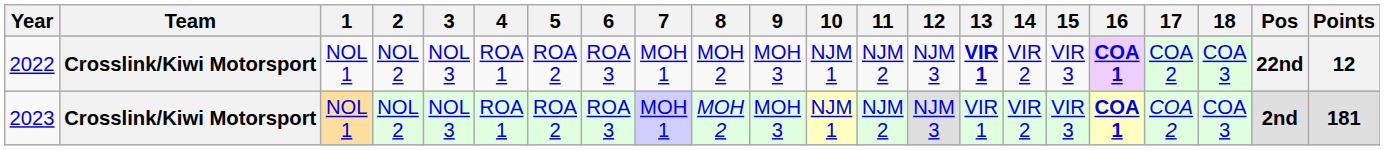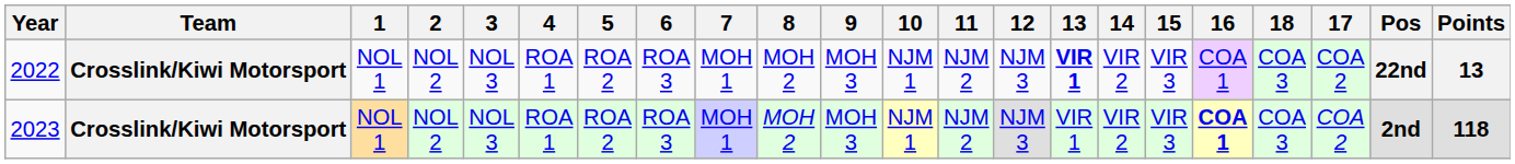 <table class="wikitable" style="text-align:center; font-size:85%">
 <tr>
 <th>Year</th>
 <th>Team</th>
 <th>1</th>
 <th>2</th>
 <th>3</th>
 <th>4</th>
 <th>5</th>
 <th>6</th>
 <th>7</th>
 <th>8</th>
 <th>9</th>
 <th>10</th>
 <th>11</th>
 <th>12</th>
 <th>13</th>
 <th>14</th>
 <th>15</th>
 <th>16</th>
+<th>18</th>
 <th>17</th>
-<th>18</th>
 <th>Pos</th>
 <th>Points</th>
 </tr>
 <tr>
 <td><a href='#'>2022</a></td>
 <th nowrap>Crosslink/Kiwi Motorsport</th>
 <td style="background:#;"><a href='#'>NOL<br>1</a><br></td>
 <td style="background:#;"><a href='#'>NOL<br>2</a><br></td>
 <td style="background:#;"><a href='#'>NOL<br>3</a><br></td>
 <td style="background:#;"><a href='#'>ROA<br>1</a><br></td>
 <td style="background:#;"><a href='#'>ROA<br>2</a><br></td>
 <td style="background:#;"><a href='#'>ROA<br>3</a><br></td>
 <td style="background:#;"><a href='#'>MOH<br>1</a><br></td>
 <td style="background:#;"><a href='#'>MOH<br>2</a><br></td>
 <td style="background:#;"><a href='#'>MOH<br>3</a><br></td>
 <td style="background:#;"><a href='#'>NJM<br>1</a><br></td>
 <td style="background:#;"><a href='#'>NJM<br>2</a><br></td>
 <td style="background:#;"><a href='#'>NJM<br>3</a><br></td>
 <td style="background:#;"><strong><a href='#'>VIR<br>1</a><br></strong></td>
 <td style="background:#;"><a href='#'>VIR<br>2</a><br></td>
 <td style="background:#;"><a href='#'>VIR<br>3</a><br></td>
-<td style="background:#EFCFFF;"><strong><a href='#'>COA<br>1</a><br></strong></td>
+<td style="background:#EFCFFF;"><a href='#'>COA<br>1</a><br></td>
+<td style="background:#DFFFDF;"><a href='#'>COA<br>3</a><br></td>
 <td style="background:#DFFFDF;"><a href='#'>COA<br>2</a><br></td>
-<td style="background:#DFFFDF;"><a href='#'>COA<br>3</a><br></td>
 <th>22nd</th>
-<th>12</th>
+<th>13</th>
 </tr>
 <tr>
 <td><a href='#'>2023</a></td>
 <th nowrap>Crosslink/Kiwi Motorsport</th>
 <td style="background:#FFDF9F;"><a href='#'>NOL<br>1</a><br></td>
 <td style="background:#DFFFDF;"><a href='#'>NOL<br>2</a><br></td>
 <td style="background:#DFFFDF;"><a href='#'>NOL<br>3</a><br></td>
 <td style="background:#DFFFDF;"><a href='#'>ROA<br>1</a><br></td>
 <td style="background:#DFFFDF;"><a href='#'>ROA<br>2</a><br></td>
 <td style="background:#DFFFDF;"><a href='#'>ROA<br>3</a><br></td>
 <td style="background:#CFCFFF;"><a href='#'>MOH<br>1</a><br></td>
 <td style="background:#DFFFDF;"><em><a href='#'>MOH<br>2</a></em><br></td>
 <td style="background:#DFFFDF;"><a href='#'>MOH<br>3</a><br></td>
 <td style="background:#FFFFBF;"><a href='#'>NJM<br>1</a><br></td>
 <td style="background:#DFFFDF;"><a href='#'>NJM<br>2</a><br></td>
 <td style="background:#DFDFDF;"><a href='#'>NJM<br>3</a><br></td>
 <td style="background:#DFFFDF;"><a href='#'>VIR<br>1</a><br></td>
 <td style="background:#DFFFDF;"><a href='#'>VIR<br>2</a><br></td>
 <td style="background:#DFFFDF;"><a href='#'>VIR<br>3</a><br></td>
 <td style="background:#FFFFBF;"><strong><a href='#'>COA<br>1</a></strong><br></td>
+<td style="background:#DFFFDF;"><a href='#'>COA<br>3</a><br></td>
 <td style="background:#DFFFDF;"><em><a href='#'>COA<br>2</a></em><br></td>
-<td style="background:#DFFFDF;"><a href='#'>COA<br>3</a><br></td>
 <th style="background:#DFDFDF">2nd</th>
-<th style="background:#DFDFDF">181</th>
+<th style="background:#DFDFDF">118</th>
 </tr>
 </table>
